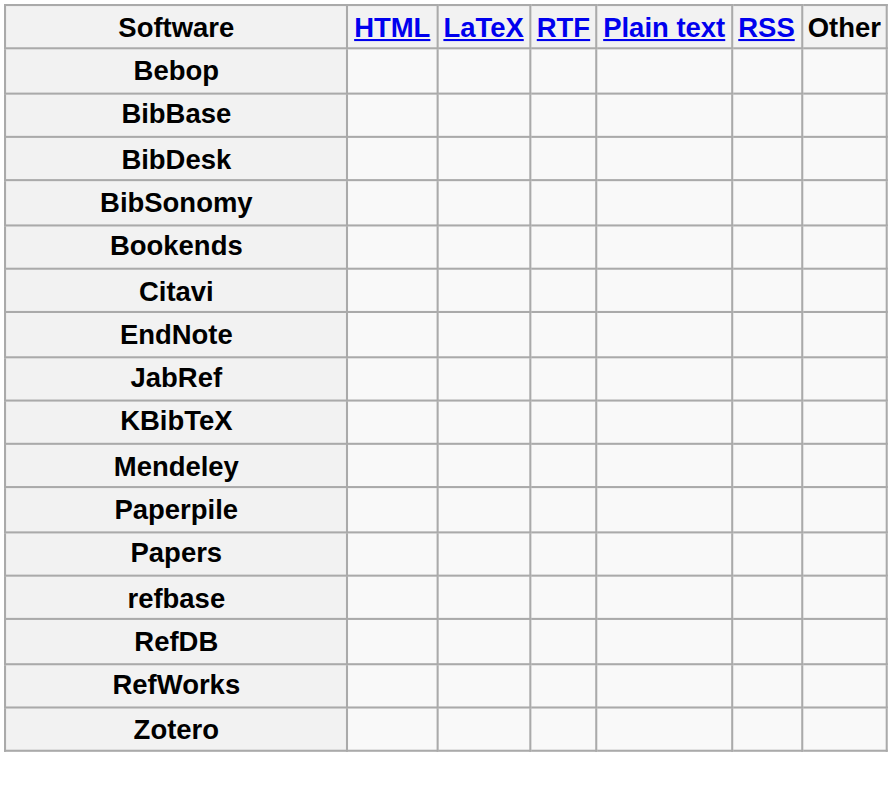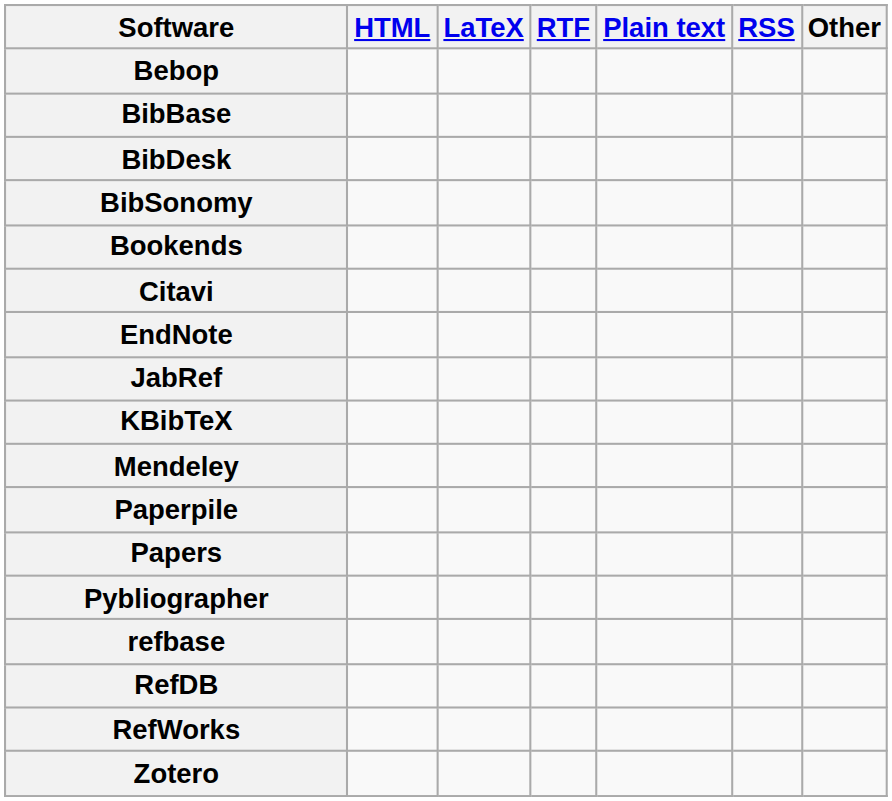 <table class="wikitable sortable" style="font-size: smaller; text-align: center; width: auto;">
 <tr>
 <th style="width: 12em">Software</th>
 <th><a href='#'>HTML</a></th>
 <th><a href='#'>LaTeX</a></th>
 <th><a href='#'>RTF</a></th>
 <th><a href='#'>Plain text</a></th>
 <th><a href='#'>RSS</a></th>
 <th>Other</th>
 </tr>
 <tr>
 <th>Bebop</th>
 <td></td>
 <td></td>
 <td></td>
 <td></td>
 <td></td>
 <td></td>
 </tr>
 <tr>
 <th>BibBase</th>
 <td></td>
 <td></td>
 <td></td>
 <td></td>
 <td></td>
 <td></td>
 </tr>
 <tr>
 <th>BibDesk</th>
 <td></td>
 <td></td>
 <td></td>
 <td></td>
 <td></td>
 <td></td>
 </tr>
 <tr>
 <th>BibSonomy</th>
 <td></td>
 <td></td>
 <td></td>
 <td></td>
 <td></td>
 <td></td>
 </tr>
 <tr>
 <th>Bookends</th>
 <td></td>
 <td></td>
 <td></td>
 <td></td>
 <td></td>
 <td></td>
 </tr>
 <tr>
 <th>Citavi</th>
 <td></td>
 <td></td>
 <td></td>
 <td></td>
 <td></td>
 <td></td>
 </tr>
 <tr>
 <th>EndNote</th>
 <td></td>
 <td></td>
 <td></td>
 <td></td>
 <td></td>
 <td></td>
 </tr>
 <tr>
 <th>JabRef</th>
 <td></td>
 <td></td>
 <td></td>
 <td></td>
 <td></td>
 <td></td>
 </tr>
 <tr>
 <th>KBibTeX</th>
 <td></td>
 <td></td>
 <td></td>
 <td></td>
 <td></td>
 <td></td>
 </tr>
 <tr>
 <th>Mendeley</th>
 <td></td>
 <td></td>
 <td></td>
 <td></td>
 <td></td>
 <td></td>
 </tr>
 <tr>
 <th>Paperpile</th>
 <td></td>
 <td></td>
 <td></td>
 <td></td>
 <td></td>
 <td></td>
 </tr>
 <tr>
 <th>Papers</th>
 <td></td>
 <td></td>
 <td></td>
 <td></td>
 <td></td>
 <td></td>
 </tr>
 <tr>
+<th>Pybliographer</th>
+<td></td>
+<td></td>
+<td></td>
+<td></td>
+<td></td>
+<td></td>
+</tr>
+<tr>
 <th>refbase</th>
 <td></td>
 <td></td>
 <td></td>
 <td></td>
 <td></td>
 <td></td>
 </tr>
 <tr>
 <th>RefDB</th>
 <td></td>
 <td></td>
 <td></td>
 <td></td>
 <td></td>
 <td></td>
 </tr>
 <tr>
 <th>RefWorks</th>
 <td></td>
 <td></td>
 <td></td>
 <td></td>
 <td></td>
 <td></td>
 </tr>
 <tr>
 <th>Zotero</th>
 <td></td>
 <td></td>
 <td></td>
 <td></td>
 <td></td>
 <td></td>
 </tr>
 </table>
